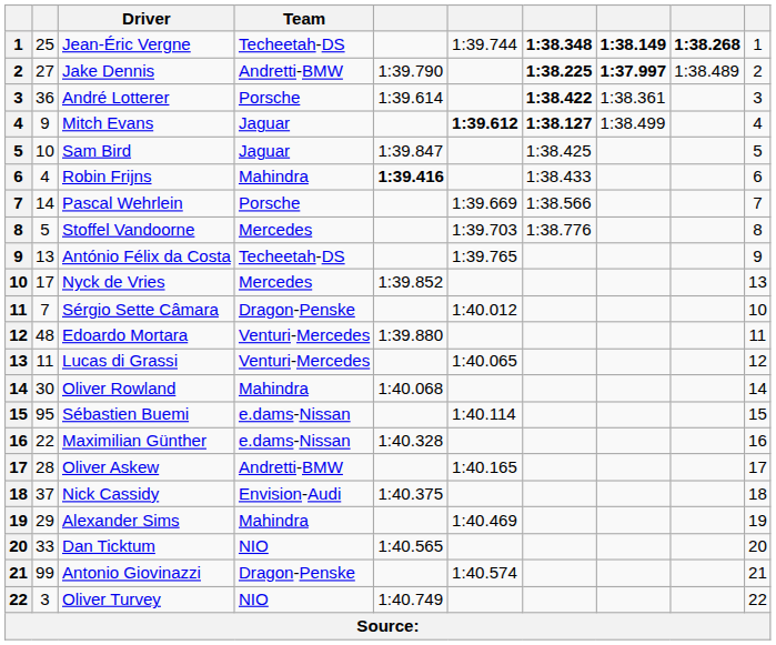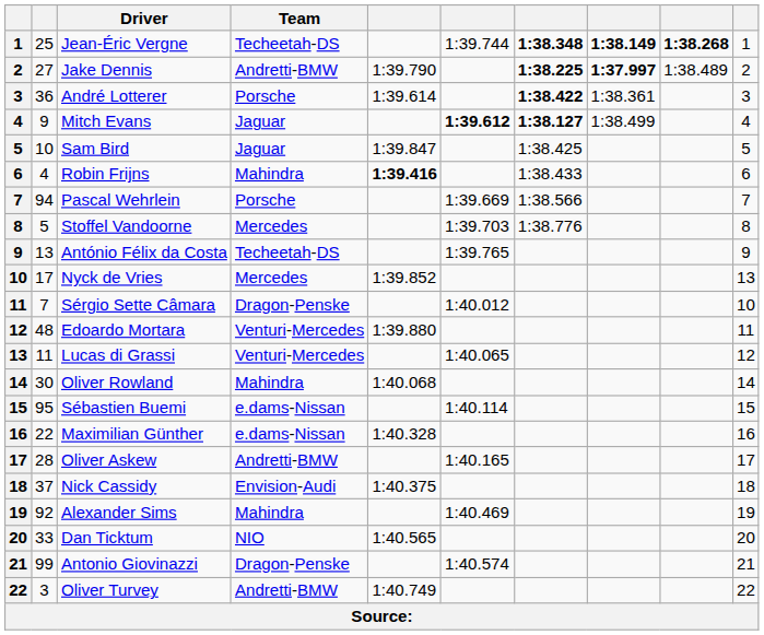 <table class="wikitable sortable" style="font-size: 85%">
 <tr>
 <th scope="col"></th>
 <th scope="col"></th>
 <th scope="col">Driver</th>
 <th scope="col">Team</th>
 <th scope="col"></th>
 <th scope="col"></th>
 <th scope="col"></th>
 <th scope="col"></th>
 <th scope="col"></th>
 <th scope="col"></th>
 </tr>
 <tr>
 <th scope="row">1</th>
 <td align="center">25</td>
 <td data-sort-value="JEV"> <a href='#'>Jean-Éric Vergne</a></td>
 <td><a href='#'>Techeetah</a>-<a href='#'>DS</a></td>
 <td></td>
 <td>1:39.744</td>
 <td><strong>1:38.348</strong></td>
 <td><strong>1:38.149</strong></td>
 <td><strong>1:38.268</strong></td>
 <td align="center">1</td>
 </tr>
 <tr>
 <th scope="row">2</th>
 <td align="center">27</td>
 <td data-sort-value="DEN"> <a href='#'>Jake Dennis</a></td>
 <td><a href='#'>Andretti</a>-<a href='#'>BMW</a></td>
 <td>1:39.790</td>
 <td></td>
 <td><strong>1:38.225</strong></td>
 <td><strong>1:37.997</strong></td>
 <td>1:38.489</td>
 <td align="center">2</td>
 </tr>
 <tr>
 <th scope="row">3</th>
 <td align="center">36</td>
 <td data-sort-value="LOT"> <a href='#'>André Lotterer</a></td>
 <td><a href='#'>Porsche</a></td>
 <td>1:39.614</td>
 <td></td>
 <td><strong>1:38.422</strong></td>
 <td>1:38.361</td>
 <td></td>
 <td align="center">3</td>
 </tr>
 <tr>
 <th scope="row">4</th>
 <td align="center">9</td>
 <td data-sort-value="EVA"> <a href='#'>Mitch Evans</a></td>
 <td><a href='#'>Jaguar</a></td>
 <td></td>
 <td><strong>1:39.612</strong></td>
 <td><strong>1:38.127</strong></td>
 <td>1:38.499</td>
 <td></td>
 <td align="center">4</td>
 </tr>
 <tr>
 <th scope="row">5</th>
 <td align="center">10</td>
 <td data-sort-value="BIR"> <a href='#'>Sam Bird</a></td>
 <td><a href='#'>Jaguar</a></td>
 <td>1:39.847</td>
 <td></td>
 <td>1:38.425</td>
 <td></td>
 <td></td>
 <td align="center">5</td>
 </tr>
 <tr>
 <th scope="row">6</th>
 <td align="center">4</td>
 <td data-sort-value="FRI"> <a href='#'>Robin Frijns</a></td>
 <td><a href='#'>Mahindra</a></td>
 <td><strong>1:39.416</strong></td>
 <td></td>
 <td>1:38.433</td>
 <td></td>
 <td></td>
 <td align="center">6</td>
 </tr>
 <tr>
 <th scope="row">7</th>
-<td align="center">14</td>
+<td align="center">94</td>
 <td data-sort-value="WEH"> <a href='#'>Pascal Wehrlein</a></td>
 <td><a href='#'>Porsche</a></td>
 <td></td>
 <td>1:39.669</td>
 <td>1:38.566</td>
 <td></td>
 <td></td>
 <td align="center">7</td>
 </tr>
 <tr>
 <th scope="row">8</th>
 <td align="center">5</td>
 <td data-sort-value="VAN"> <a href='#'>Stoffel Vandoorne</a></td>
 <td><a href='#'>Mercedes</a></td>
 <td></td>
 <td>1:39.703</td>
 <td>1:38.776</td>
 <td></td>
 <td></td>
 <td align="center">8</td>
 </tr>
 <tr>
 <th scope="row">9</th>
 <td align="center">13</td>
 <td data-sort-value="DAC"> <a href='#'>António Félix da Costa</a></td>
 <td><a href='#'>Techeetah</a>-<a href='#'>DS</a></td>
 <td></td>
 <td>1:39.765</td>
 <td></td>
 <td></td>
 <td></td>
 <td align="center">9</td>
 </tr>
 <tr>
 <th scope="row">10</th>
 <td align="center">17</td>
 <td data-sort-value="DEV"> <a href='#'>Nyck de Vries</a></td>
 <td><a href='#'>Mercedes</a></td>
 <td>1:39.852</td>
 <td></td>
 <td></td>
 <td></td>
 <td></td>
 <td align="center">13</td>
 </tr>
 <tr>
 <th scope="row">11</th>
 <td align="center">7</td>
 <td data-sort-value="SET"> <a href='#'>Sérgio Sette Câmara</a></td>
 <td><a href='#'>Dragon</a>-<a href='#'>Penske</a></td>
 <td></td>
 <td>1:40.012</td>
 <td></td>
 <td></td>
 <td></td>
 <td align="center">10</td>
 </tr>
 <tr>
 <th scope="row">12</th>
 <td align="center">48</td>
 <td data-sort-value="MOR"> <a href='#'>Edoardo Mortara</a></td>
 <td><a href='#'>Venturi</a>-<a href='#'>Mercedes</a></td>
 <td>1:39.880</td>
 <td></td>
 <td></td>
 <td></td>
 <td></td>
 <td align="center">11</td>
 </tr>
 <tr>
 <th scope="row">13</th>
 <td align="center">11</td>
 <td data-sort-value="DIG"> <a href='#'>Lucas di Grassi</a></td>
 <td><a href='#'>Venturi</a>-<a href='#'>Mercedes</a></td>
 <td></td>
 <td>1:40.065</td>
 <td></td>
 <td></td>
 <td></td>
 <td align="center">12</td>
 </tr>
 <tr>
 <th scope="row">14</th>
 <td align="center">30</td>
 <td data-sort-value="ROW"> <a href='#'>Oliver Rowland</a></td>
 <td><a href='#'>Mahindra</a></td>
 <td>1:40.068</td>
 <td></td>
 <td></td>
 <td></td>
 <td></td>
 <td align="center">14</td>
 </tr>
 <tr>
 <th scope="row">15</th>
 <td align="center">95</td>
 <td data-sort-value="BUE"> <a href='#'>Sébastien Buemi</a></td>
 <td><a href='#'>e.dams</a>-<a href='#'>Nissan</a></td>
 <td></td>
 <td>1:40.114</td>
 <td></td>
 <td></td>
 <td></td>
 <td align="center">15</td>
 </tr>
 <tr>
 <th scope="row">16</th>
 <td align="center">22</td>
 <td data-sort-value="GUE"> <a href='#'>Maximilian Günther</a></td>
 <td><a href='#'>e.dams</a>-<a href='#'>Nissan</a></td>
 <td>1:40.328</td>
 <td></td>
 <td></td>
 <td></td>
 <td></td>
 <td align="center">16</td>
 </tr>
 <tr>
 <th scope="row">17</th>
 <td align="center">28</td>
 <td data-sort-value="ASK"> <a href='#'>Oliver Askew</a></td>
 <td><a href='#'>Andretti</a>-<a href='#'>BMW</a></td>
 <td></td>
 <td>1:40.165</td>
 <td></td>
 <td></td>
 <td></td>
 <td align="center">17</td>
 </tr>
 <tr>
 <th scope="row">18</th>
 <td align="center">37</td>
 <td data-sort-value="CAS"> <a href='#'>Nick Cassidy</a></td>
 <td><a href='#'>Envision</a>-<a href='#'>Audi</a></td>
 <td>1:40.375</td>
 <td></td>
 <td></td>
 <td></td>
 <td></td>
 <td align="center">18</td>
 </tr>
 <tr>
 <th scope="row">19</th>
-<td align="center">29</td>
+<td align="center">92</td>
 <td data-sort-value="SIM"> <a href='#'>Alexander Sims</a></td>
 <td><a href='#'>Mahindra</a></td>
 <td></td>
 <td>1:40.469</td>
 <td></td>
 <td></td>
 <td></td>
 <td align="center">19</td>
 </tr>
 <tr>
 <th scope="row">20</th>
 <td align="center">33</td>
 <td data-sort-value="TIC"> <a href='#'>Dan Ticktum</a></td>
 <td><a href='#'>NIO</a></td>
 <td>1:40.565</td>
 <td></td>
 <td></td>
 <td></td>
 <td></td>
 <td align="center">20</td>
 </tr>
 <tr>
 <th scope="row">21</th>
 <td align="center">99</td>
 <td data-sort-value="GIO"> <a href='#'>Antonio Giovinazzi</a></td>
 <td><a href='#'>Dragon</a>-<a href='#'>Penske</a></td>
 <td></td>
 <td>1:40.574</td>
 <td></td>
 <td></td>
 <td></td>
 <td align="center">21</td>
 </tr>
 <tr>
 <th scope="row">22</th>
 <td align="center">3</td>
 <td data-sort-value="TUR"> <a href='#'>Oliver Turvey</a></td>
-<td><a href='#'>NIO</a></td>
+<td><a href='#'>Andretti</a>-<a href='#'>BMW</a></td>
 <td>1:40.749</td>
 <td></td>
 <td></td>
 <td></td>
 <td></td>
 <td align="center">22</td>
 </tr>
 <tr>
 <th colspan="10">Source:</th>
 </tr>
 </table>
